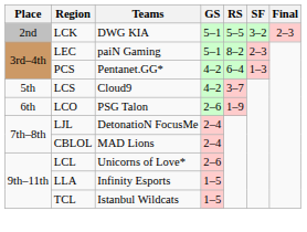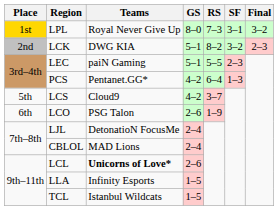 <table class="wikitable" style="text-align:center; white-space:nowrap">
 <tr>
 <th>Place</th>
 <th>Region</th>
 <th>Teams</th>
 <th title="Group stage">GS</th>
 <th title="Rumble stage">RS</th>
 <th title="Semifinals">SF</th>
 <th>Final</th>
 </tr>
 <tr>
+<td style="background-color: gold;">1st</td>
+<td style="text-align: left;" title="League of Legends Pro League">LPL</td>
+<td style="text-align: left;">Royal Never Give Up</td>
+<td style="background-color:#cfc">8–0</td>
+<td style="background-color:#cfc">7–3</td>
+<td style="background-color:#cfc">3–1</td>
+<td style="background-color:#cfc">3–2</td>
+</tr>
+<tr>
 <td style="background-color: silver;">2nd</td>
 <td style="text-align: left;" title="League of Legends Champions Korea">LCK</td>
 <td style="text-align: left;">DWG KIA</td>
 <td style="background-color:#cfc">5–1</td>
-<td style="background-color:#cfc">5–5</td>
+<td style="background-color:#cfc">8–2</td>
 <td style="background-color:#cfc">3–2</td>
 <td style="background-color:#fcc">2–3</td>
 </tr>
 <tr>
 <td rowspan="2" style="background-color: #c96;">3rd–4th</td>
 <td style="text-align: left;" title="League of Legends European Championship">LEC</td>
 <td style="text-align: left;">paiN Gaming</td>
 <td style="background-color:#cfc">5–1</td>
-<td style="background-color:#cfc">8–2</td>
+<td style="background-color:#cfc">5–5</td>
 <td style="background-color:#fcc">2–3</td>
 <td rowspan="9"></td>
 </tr>
 <tr>
 <td style="text-align: left;" title="Pacific Championship Series">PCS</td>
 <td style="text-align: left;">Pentanet.GG*</td>
 <td style="background-color:#cfc">4–2</td>
 <td style="background-color:#cfc">6–4</td>
 <td style="background-color:#fcc">1–3</td>
 </tr>
 <tr>
 <td>5th</td>
 <td style="text-align: left;" title="League of Legends Championship Series">LCS</td>
 <td style="text-align: left;">Cloud9</td>
 <td style="background-color:#cfc">4–2</td>
 <td style="background-color:#fcc">3–7</td>
 <td rowspan="7"></td>
 </tr>
 <tr>
 <td>6th</td>
 <td style="text-align: left;" title="League of Legends Circuit Oceania">LCO</td>
 <td style="text-align: left;">PSG Talon</td>
 <td style="background-color:#cfc">2–6</td>
 <td style="background-color:#fcc">1–9</td>
 </tr>
 <tr>
 <td rowspan="2">7th–8th</td>
 <td style="text-align: left;" title="League of Legends Japan League">LJL</td>
 <td style="text-align: left;">DetonatioN FocusMe</td>
 <td style="background-color:#fcc">2–4</td>
 <td rowspan="5"></td>
 </tr>
 <tr>
 <td style="text-align: left;" title="Campeonato Brasileiro de League of Legends">CBLOL</td>
 <td style="text-align: left;">MAD Lions</td>
 <td style="background-color:#fcc">2–4</td>
 </tr>
 <tr>
 <td rowspan="3">9th–11th</td>
 <td style="text-align: left;" title="League of Legends Continental League">LCL</td>
-<td style="text-align: left;">Unicorns of Love*</td>
+<td style="text-align: left;"><strong>Unicorns of Love*</strong></td>
 <td style="background-color:#fcc">2–6</td>
 </tr>
 <tr>
 <td style="text-align: left;" title="Liga Latinoamérica">LLA</td>
 <td style="text-align: left;">Infinity Esports</td>
 <td style="background-color:#fcc">1–5</td>
 </tr>
 <tr>
 <td style="text-align: left;" title="Turkish Championship League">TCL</td>
 <td style="text-align: left;">Istanbul Wildcats</td>
 <td style="background-color:#fcc">1–5</td>
 </tr>
 </table>
